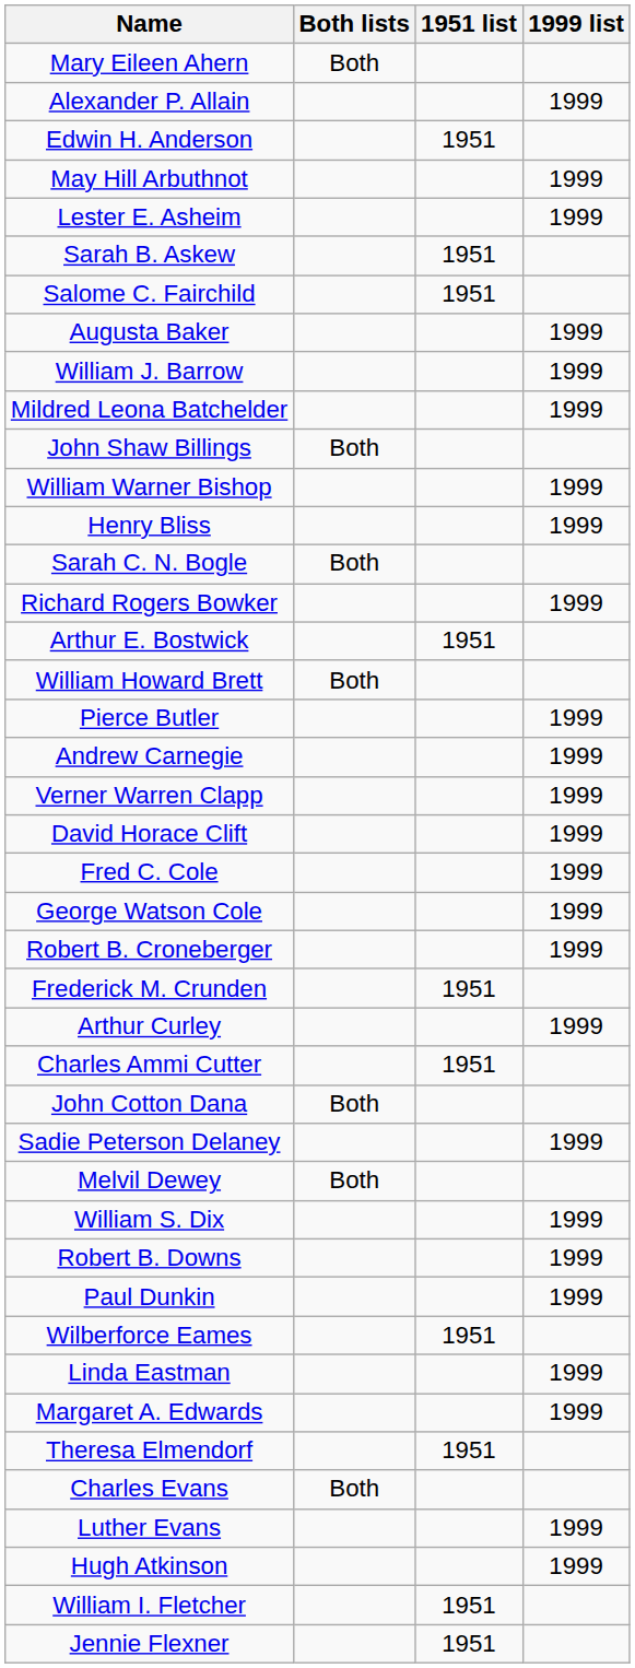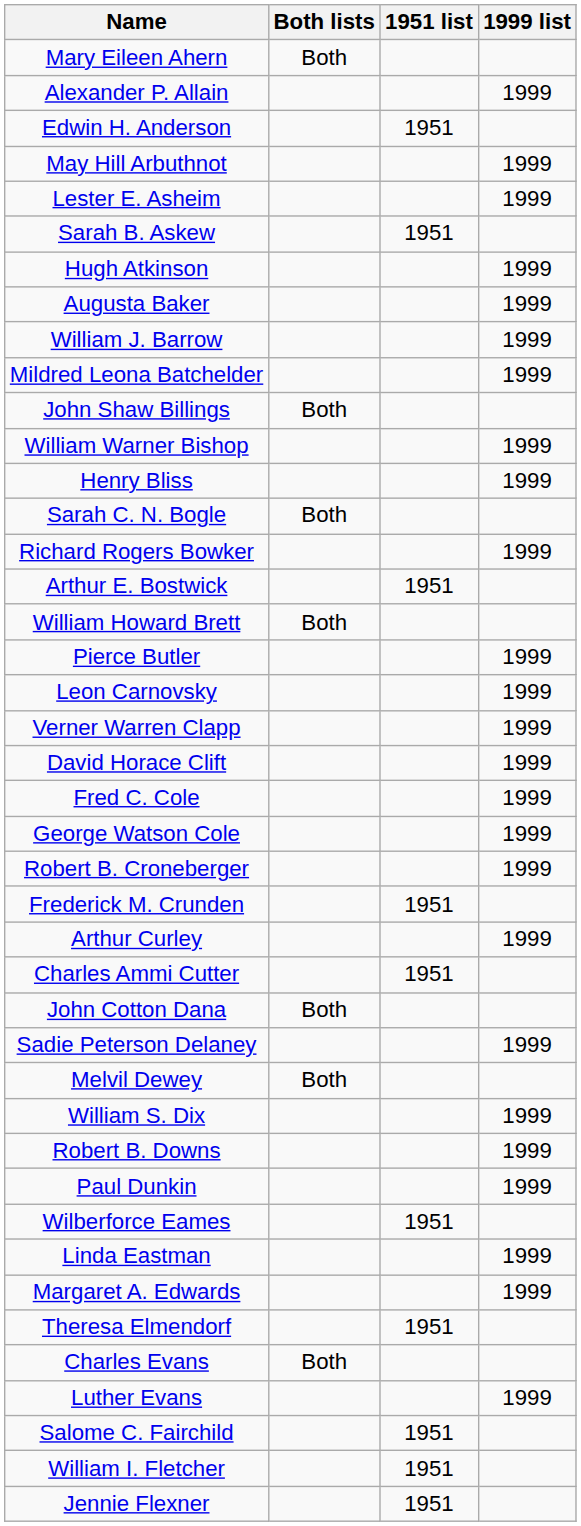 <table class="wikitable" style="text-align: center;">
 <tr>
 <th>Name</th>
 <th>Both lists</th>
 <th>1951 list</th>
 <th>1999 list</th>
 </tr>
 <tr>
 <td><a href='#'>Mary Eileen Ahern</a></td>
 <td>Both</td>
 <td></td>
 <td></td>
 </tr>
 <tr>
 <td><a href='#'>Alexander P. Allain</a></td>
 <td></td>
 <td></td>
 <td>1999</td>
 </tr>
 <tr>
 <td><a href='#'>Edwin H. Anderson</a></td>
 <td></td>
 <td>1951</td>
 <td></td>
 </tr>
 <tr>
 <td><a href='#'>May Hill Arbuthnot</a></td>
 <td></td>
 <td></td>
 <td>1999</td>
 </tr>
 <tr>
 <td><a href='#'>Lester E. Asheim</a></td>
 <td></td>
 <td></td>
 <td>1999</td>
 </tr>
 <tr>
 <td><a href='#'>Sarah B. Askew</a></td>
 <td></td>
 <td>1951</td>
 <td></td>
 </tr>
 <tr>
-<td><a href='#'>Salome C. Fairchild</a></td>
+<td><a href='#'>Hugh Atkinson</a></td>
 <td></td>
-<td>1951</td>
 <td></td>
+<td>1999</td>
 </tr>
 <tr>
 <td><a href='#'>Augusta Baker</a></td>
 <td></td>
 <td></td>
 <td>1999</td>
 </tr>
 <tr>
 <td><a href='#'>William J. Barrow</a></td>
 <td></td>
 <td></td>
 <td>1999</td>
 </tr>
 <tr>
 <td><a href='#'>Mildred Leona Batchelder</a></td>
 <td></td>
 <td></td>
 <td>1999</td>
 </tr>
 <tr>
 <td><a href='#'>John Shaw Billings</a></td>
 <td>Both</td>
 <td></td>
 <td></td>
 </tr>
 <tr>
 <td><a href='#'>William Warner Bishop</a></td>
 <td></td>
 <td></td>
 <td>1999</td>
 </tr>
 <tr>
 <td><a href='#'>Henry Bliss</a></td>
 <td></td>
 <td></td>
 <td>1999</td>
 </tr>
 <tr>
 <td><a href='#'>Sarah C. N. Bogle</a></td>
 <td>Both</td>
 <td></td>
 <td></td>
 </tr>
 <tr>
 <td><a href='#'>Richard Rogers Bowker</a></td>
 <td></td>
 <td></td>
 <td>1999</td>
 </tr>
 <tr>
 <td><a href='#'>Arthur E. Bostwick</a></td>
 <td></td>
 <td>1951</td>
 <td></td>
 </tr>
 <tr>
 <td><a href='#'>William Howard Brett</a></td>
 <td>Both</td>
 <td></td>
 <td></td>
 </tr>
 <tr>
 <td><a href='#'>Pierce Butler</a></td>
 <td></td>
 <td></td>
 <td>1999</td>
 </tr>
 <tr>
-<td><a href='#'>Andrew Carnegie</a></td>
+<td><a href='#'>Leon Carnovsky</a></td>
 <td></td>
 <td></td>
 <td>1999</td>
 </tr>
 <tr>
 <td><a href='#'>Verner Warren Clapp</a></td>
 <td></td>
 <td></td>
 <td>1999</td>
 </tr>
 <tr>
 <td><a href='#'>David Horace Clift</a></td>
 <td></td>
 <td></td>
 <td>1999</td>
 </tr>
 <tr>
 <td><a href='#'>Fred C. Cole</a></td>
 <td></td>
 <td></td>
 <td>1999</td>
 </tr>
 <tr>
 <td><a href='#'>George Watson Cole</a></td>
 <td></td>
 <td></td>
 <td>1999</td>
 </tr>
 <tr>
 <td><a href='#'>Robert B. Croneberger</a></td>
 <td></td>
 <td></td>
 <td>1999</td>
 </tr>
 <tr>
 <td><a href='#'>Frederick M. Crunden</a></td>
 <td></td>
 <td>1951</td>
 <td></td>
 </tr>
 <tr>
 <td><a href='#'>Arthur Curley</a></td>
 <td></td>
 <td></td>
 <td>1999</td>
 </tr>
 <tr>
 <td><a href='#'>Charles Ammi Cutter</a></td>
 <td></td>
 <td>1951</td>
 <td></td>
 </tr>
 <tr>
 <td><a href='#'>John Cotton Dana</a></td>
 <td>Both</td>
 <td></td>
 <td></td>
 </tr>
 <tr>
 <td><a href='#'>Sadie Peterson Delaney</a></td>
 <td></td>
 <td></td>
 <td>1999</td>
 </tr>
 <tr>
 <td><a href='#'>Melvil Dewey</a></td>
 <td>Both</td>
 <td></td>
 <td></td>
 </tr>
 <tr>
 <td><a href='#'>William S. Dix</a></td>
 <td></td>
 <td></td>
 <td>1999</td>
 </tr>
 <tr>
 <td><a href='#'>Robert B. Downs</a></td>
 <td></td>
 <td></td>
 <td>1999</td>
 </tr>
 <tr>
 <td><a href='#'>Paul Dunkin</a></td>
 <td></td>
 <td></td>
 <td>1999</td>
 </tr>
 <tr>
 <td><a href='#'>Wilberforce Eames</a></td>
 <td></td>
 <td>1951</td>
 <td></td>
 </tr>
 <tr>
 <td><a href='#'>Linda Eastman</a></td>
 <td></td>
 <td></td>
 <td>1999</td>
 </tr>
 <tr>
 <td><a href='#'>Margaret A. Edwards</a></td>
 <td></td>
 <td></td>
 <td>1999</td>
 </tr>
 <tr>
 <td><a href='#'>Theresa Elmendorf</a></td>
 <td></td>
 <td>1951</td>
 <td></td>
 </tr>
 <tr>
 <td><a href='#'>Charles Evans</a></td>
 <td>Both</td>
 <td></td>
 <td></td>
 </tr>
 <tr>
 <td><a href='#'>Luther Evans</a></td>
 <td></td>
 <td></td>
 <td>1999</td>
 </tr>
 <tr>
-<td><a href='#'>Hugh Atkinson</a></td>
+<td><a href='#'>Salome C. Fairchild</a></td>
 <td></td>
+<td>1951</td>
 <td></td>
-<td>1999</td>
 </tr>
 <tr>
 <td><a href='#'>William I. Fletcher</a></td>
 <td></td>
 <td>1951</td>
 <td></td>
 </tr>
 <tr>
 <td><a href='#'>Jennie Flexner</a></td>
 <td></td>
 <td>1951</td>
 <td></td>
 </tr>
 </table>
